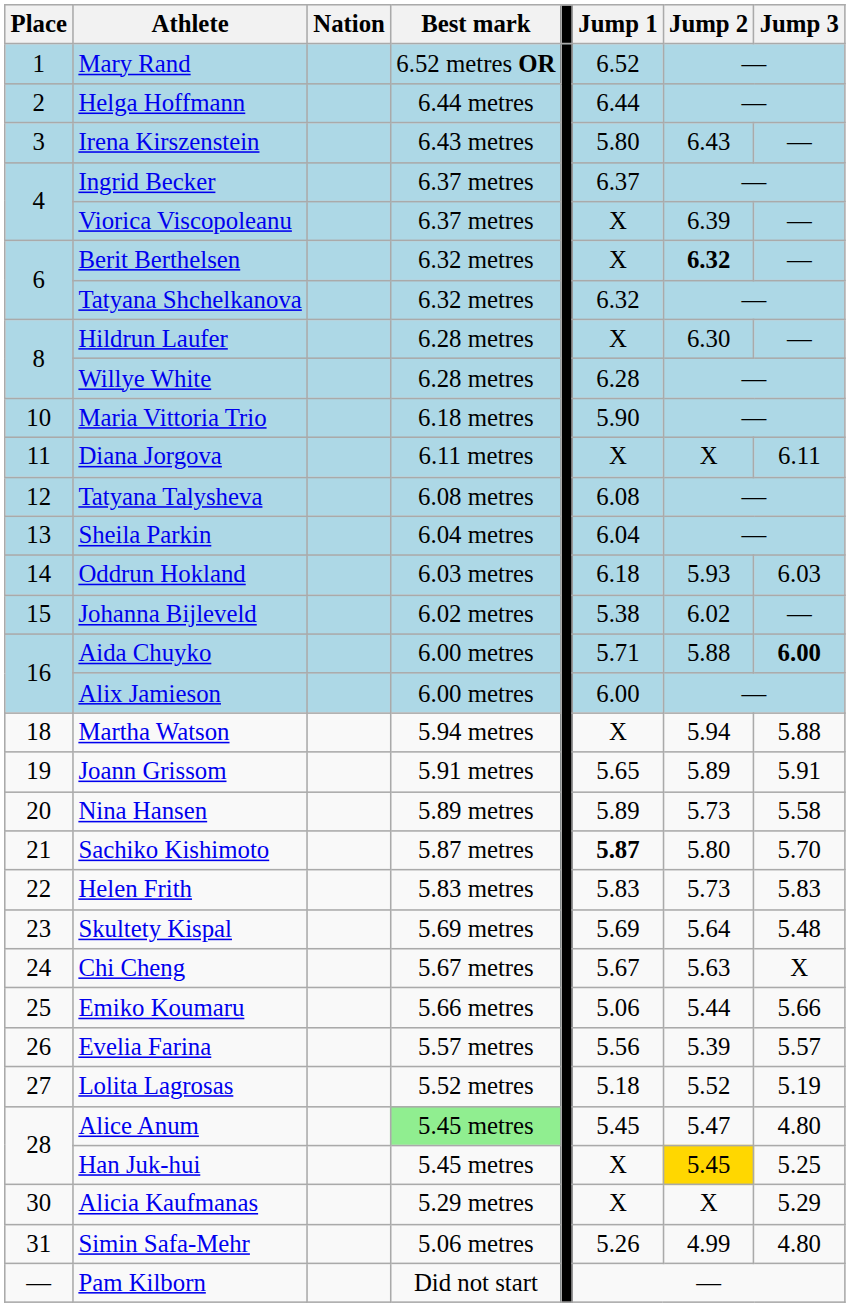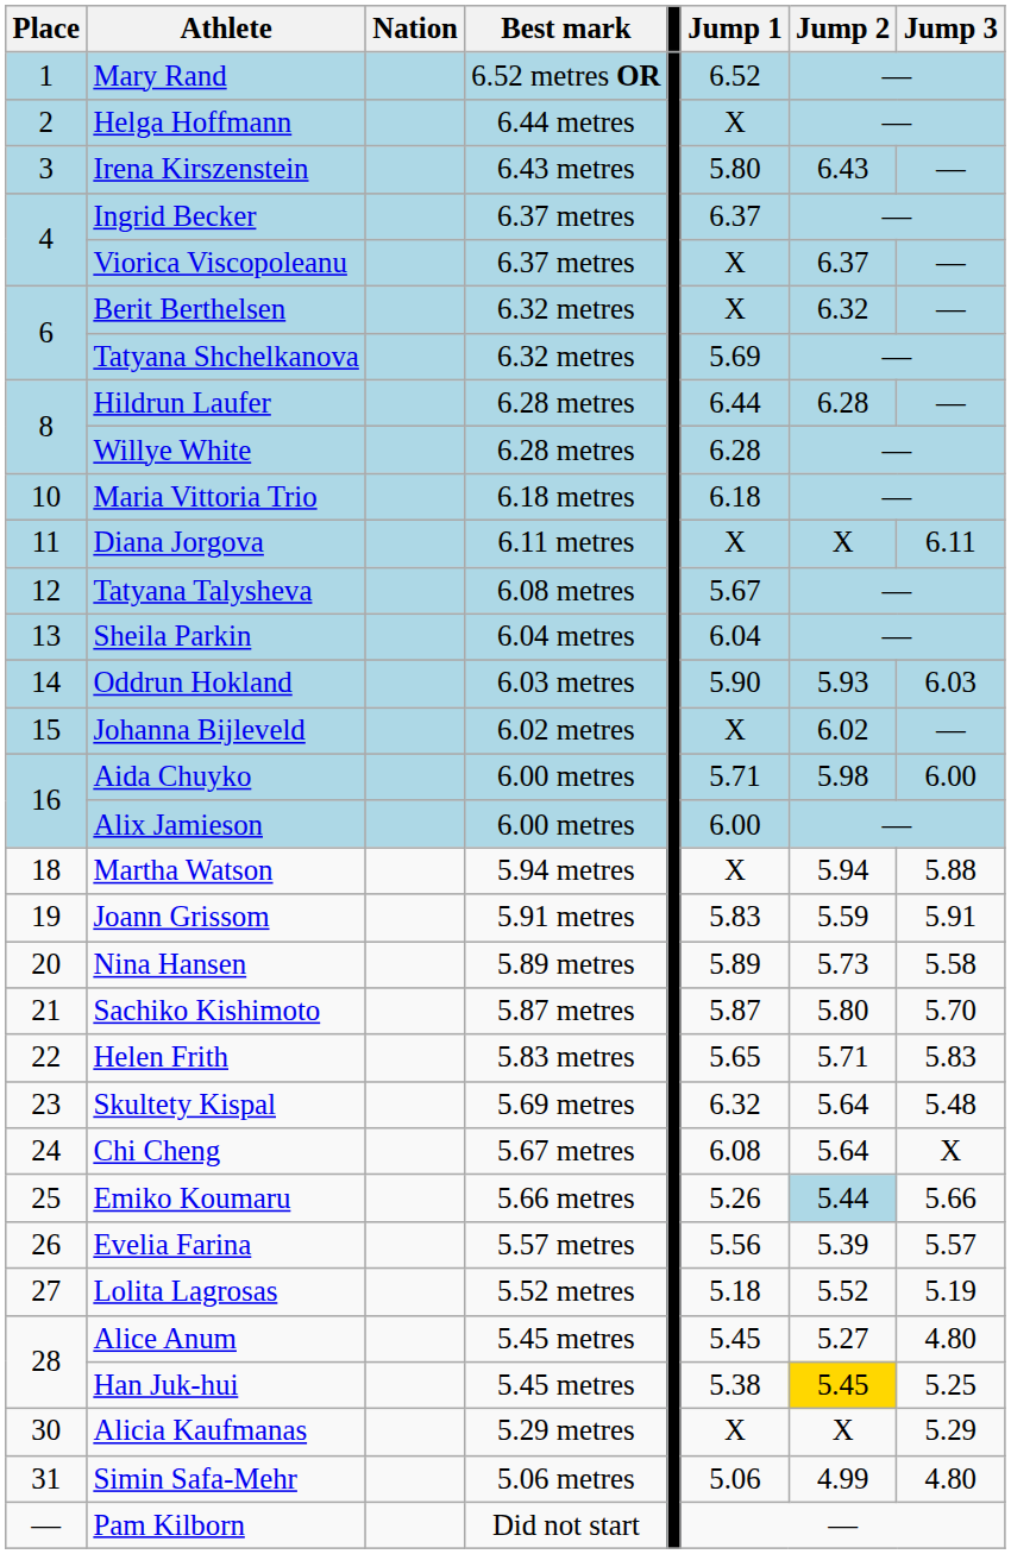 <table class=wikitable>
 <tr>
 <th>Place</th>
 <th>Athlete</th>
 <th>Nation</th>
 <th>Best mark</th>
 <td bgcolor=black></td>
 <th>Jump 1</th>
 <th>Jump 2</th>
 <th>Jump 3</th>
 </tr>
 <tr align=center bgcolor=lightblue>
 <td>1</td>
 <td align=left><a href='#'>Mary Rand</a></td>
 <td align=left></td>
 <td>6.52 metres <strong>OR</strong></td>
 <td rowspan=32 bgcolor=black></td>
 <td>6.52</td>
 <td colspan=2>—</td>
 </tr>
 <tr align=center bgcolor=lightblue>
 <td>2</td>
 <td align=left><a href='#'>Helga Hoffmann</a></td>
 <td align=left></td>
 <td>6.44 metres</td>
-<td>6.44</td>
+<td>X</td>
 <td colspan=2>—</td>
 </tr>
 <tr align=center bgcolor=lightblue>
 <td>3</td>
 <td align=left><a href='#'>Irena Kirszenstein</a></td>
 <td align=left></td>
 <td>6.43 metres</td>
 <td>5.80</td>
 <td>6.43</td>
 <td>—</td>
 </tr>
 <tr align=center bgcolor=lightblue>
 <td rowspan=2>4</td>
 <td align=left><a href='#'>Ingrid Becker</a></td>
 <td align=left></td>
 <td>6.37 metres</td>
 <td>6.37</td>
 <td colspan=2>—</td>
 </tr>
 <tr align=center bgcolor=lightblue>
 <td align=left><a href='#'>Viorica Viscopoleanu</a></td>
 <td align=left></td>
 <td>6.37 metres</td>
 <td>X</td>
-<td>6.39</td>
+<td>6.37</td>
 <td>—</td>
 </tr>
 <tr align=center bgcolor=lightblue>
 <td rowspan=2>6</td>
 <td align=left><a href='#'>Berit Berthelsen</a></td>
 <td align=left></td>
 <td>6.32 metres</td>
 <td>X</td>
-<td><strong>6.32</strong></td>
+<td>6.32</td>
 <td>—</td>
 </tr>
 <tr align=center bgcolor=lightblue>
 <td align=left><a href='#'>Tatyana Shchelkanova</a></td>
 <td align=left></td>
 <td>6.32 metres</td>
-<td>6.32</td>
+<td>5.69</td>
 <td colspan=2>—</td>
 </tr>
 <tr align=center bgcolor=lightblue>
 <td rowspan=2>8</td>
 <td align=left><a href='#'>Hildrun Laufer</a></td>
 <td align=left></td>
 <td>6.28 metres</td>
-<td>X</td>
-<td>6.30</td>
+<td>6.44</td>
+<td>6.28</td>
 <td>—</td>
 </tr>
 <tr align=center bgcolor=lightblue>
 <td align=left><a href='#'>Willye White</a></td>
 <td align=left></td>
 <td>6.28 metres</td>
 <td>6.28</td>
 <td colspan=2>—</td>
 </tr>
 <tr align=center bgcolor=lightblue>
 <td>10</td>
 <td align=left><a href='#'>Maria Vittoria Trio</a></td>
 <td align=left></td>
 <td>6.18 metres</td>
-<td>5.90</td>
+<td>6.18</td>
 <td colspan=2>—</td>
 </tr>
 <tr align=center bgcolor=lightblue>
 <td>11</td>
 <td align=left><a href='#'>Diana Jorgova</a></td>
 <td align=left></td>
 <td>6.11 metres</td>
 <td>X</td>
 <td>X</td>
 <td>6.11</td>
 </tr>
 <tr align=center bgcolor=lightblue>
 <td>12</td>
 <td align=left><a href='#'>Tatyana Talysheva</a></td>
 <td align=left></td>
 <td>6.08 metres</td>
-<td>6.08</td>
+<td>5.67</td>
 <td colspan=2>—</td>
 </tr>
 <tr align=center bgcolor=lightblue>
 <td>13</td>
 <td align=left><a href='#'>Sheila Parkin</a></td>
 <td align=left></td>
 <td>6.04 metres</td>
 <td>6.04</td>
 <td colspan=2>—</td>
 </tr>
 <tr align=center bgcolor=lightblue>
 <td>14</td>
 <td align=left><a href='#'>Oddrun Hokland</a></td>
 <td align=left></td>
 <td>6.03 metres</td>
-<td>6.18</td>
+<td>5.90</td>
 <td>5.93</td>
 <td>6.03</td>
 </tr>
 <tr align=center bgcolor=lightblue>
 <td>15</td>
 <td align=left><a href='#'>Johanna Bijleveld</a></td>
 <td align=left></td>
 <td>6.02 metres</td>
-<td>5.38</td>
+<td>X</td>
 <td>6.02</td>
 <td>—</td>
 </tr>
 <tr align=center bgcolor=lightblue>
 <td rowspan=2>16</td>
 <td align=left><a href='#'>Aida Chuyko</a></td>
 <td align=left></td>
 <td>6.00 metres</td>
 <td>5.71</td>
-<td>5.88</td>
-<td><strong>6.00</strong></td>
+<td>5.98</td>
+<td>6.00</td>
 </tr>
 <tr align=center bgcolor=lightblue>
 <td align=left><a href='#'>Alix Jamieson</a></td>
 <td align=left></td>
 <td>6.00 metres</td>
 <td>6.00</td>
 <td colspan=2>—</td>
 </tr>
 <tr align=center>
 <td>18</td>
 <td align=left><a href='#'>Martha Watson</a></td>
 <td align=left></td>
 <td>5.94 metres</td>
 <td>X</td>
 <td>5.94</td>
 <td>5.88</td>
 </tr>
 <tr align=center>
 <td>19</td>
 <td align=left><a href='#'>Joann Grissom</a></td>
 <td align=left></td>
 <td>5.91 metres</td>
-<td>5.65</td>
-<td>5.89</td>
+<td>5.83</td>
+<td>5.59</td>
 <td>5.91</td>
 </tr>
 <tr align=center>
 <td>20</td>
 <td align=left><a href='#'>Nina Hansen</a></td>
 <td align=left></td>
 <td>5.89 metres</td>
 <td>5.89</td>
 <td>5.73</td>
 <td>5.58</td>
 </tr>
 <tr align=center>
 <td>21</td>
 <td align=left><a href='#'>Sachiko Kishimoto</a></td>
 <td align=left></td>
 <td>5.87 metres</td>
-<td><strong>5.87</strong></td>
+<td>5.87</td>
 <td>5.80</td>
 <td>5.70</td>
 </tr>
 <tr align=center>
 <td>22</td>
 <td align=left><a href='#'>Helen Frith</a></td>
 <td align=left></td>
 <td>5.83 metres</td>
-<td>5.83</td>
-<td>5.73</td>
+<td>5.65</td>
+<td>5.71</td>
 <td>5.83</td>
 </tr>
 <tr align=center>
 <td>23</td>
 <td align=left><a href='#'>Skultety Kispal</a></td>
 <td align=left></td>
 <td>5.69 metres</td>
-<td>5.69</td>
+<td>6.32</td>
 <td>5.64</td>
 <td>5.48</td>
 </tr>
 <tr align=center>
 <td>24</td>
 <td align=left><a href='#'>Chi Cheng</a></td>
 <td align=left></td>
 <td>5.67 metres</td>
-<td>5.67</td>
-<td>5.63</td>
+<td>6.08</td>
+<td>5.64</td>
 <td>X</td>
 </tr>
 <tr align=center>
 <td>25</td>
 <td align=left><a href='#'>Emiko Koumaru</a></td>
 <td align=left></td>
 <td>5.66 metres</td>
-<td>5.06</td>
-<td>5.44</td>
+<td>5.26</td>
+<td style="background: lightblue;">5.44</td>
 <td>5.66</td>
 </tr>
 <tr align=center>
 <td>26</td>
 <td align=left><a href='#'>Evelia Farina</a></td>
 <td align=left></td>
 <td>5.57 metres</td>
 <td>5.56</td>
 <td>5.39</td>
 <td>5.57</td>
 </tr>
 <tr align=center>
 <td>27</td>
 <td align=left><a href='#'>Lolita Lagrosas</a></td>
 <td align=left></td>
 <td>5.52 metres</td>
 <td>5.18</td>
 <td>5.52</td>
 <td>5.19</td>
 </tr>
 <tr align=center>
 <td rowspan=2>28</td>
 <td align=left><a href='#'>Alice Anum</a></td>
 <td align=left></td>
-<td style="background: lightgreen;">5.45 metres</td>
+<td>5.45 metres</td>
 <td>5.45</td>
-<td>5.47</td>
+<td>5.27</td>
 <td>4.80</td>
 </tr>
 <tr align=center>
 <td align=left><a href='#'>Han Juk-hui</a></td>
 <td align=left></td>
 <td>5.45 metres</td>
-<td>X</td>
+<td>5.38</td>
 <td style="background: gold;">5.45</td>
 <td>5.25</td>
 </tr>
 <tr align=center>
 <td>30</td>
 <td align=left><a href='#'>Alicia Kaufmanas</a></td>
 <td align=left></td>
 <td>5.29 metres</td>
 <td>X</td>
 <td>X</td>
 <td>5.29</td>
 </tr>
 <tr align=center>
 <td>31</td>
 <td align=left><a href='#'>Simin Safa-Mehr</a></td>
 <td align=left></td>
 <td>5.06 metres</td>
-<td>5.26</td>
+<td>5.06</td>
 <td>4.99</td>
 <td>4.80</td>
 </tr>
 <tr align=center>
 <td>—</td>
 <td align=left><a href='#'>Pam Kilborn</a></td>
 <td align=left></td>
 <td>Did not start</td>
 <td colspan=3>—</td>
 </tr>
 </table>
